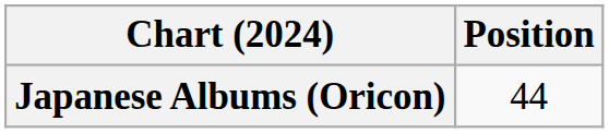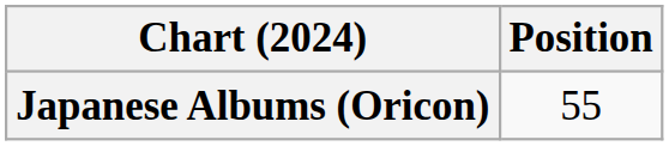 <table class="wikitable plainrowheaders" style="text-align:center">
 <tr>
 <th scope="col">Chart (2024)</th>
 <th scope="col">Position</th>
 </tr>
 <tr>
 <th scope="row">Japanese Albums (Oricon)</th>
-<td>44</td>
+<td>55</td>
 </tr>
 </table>
